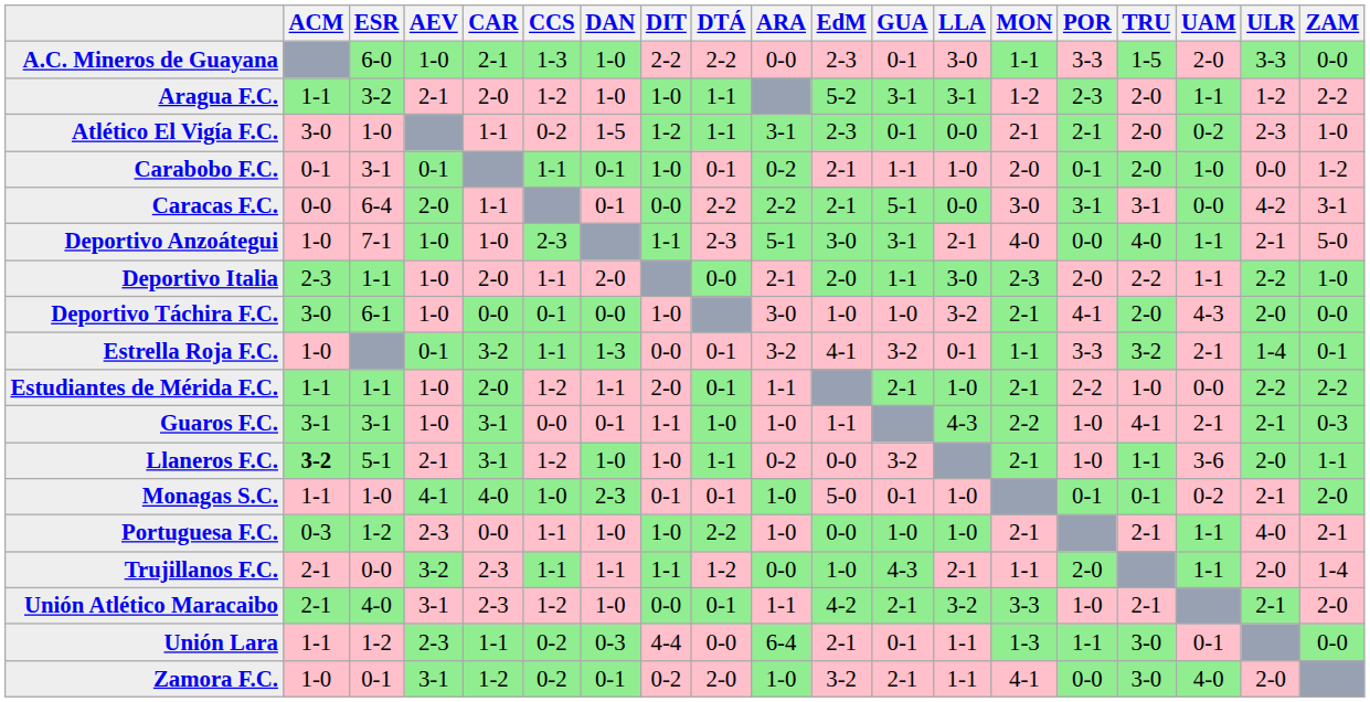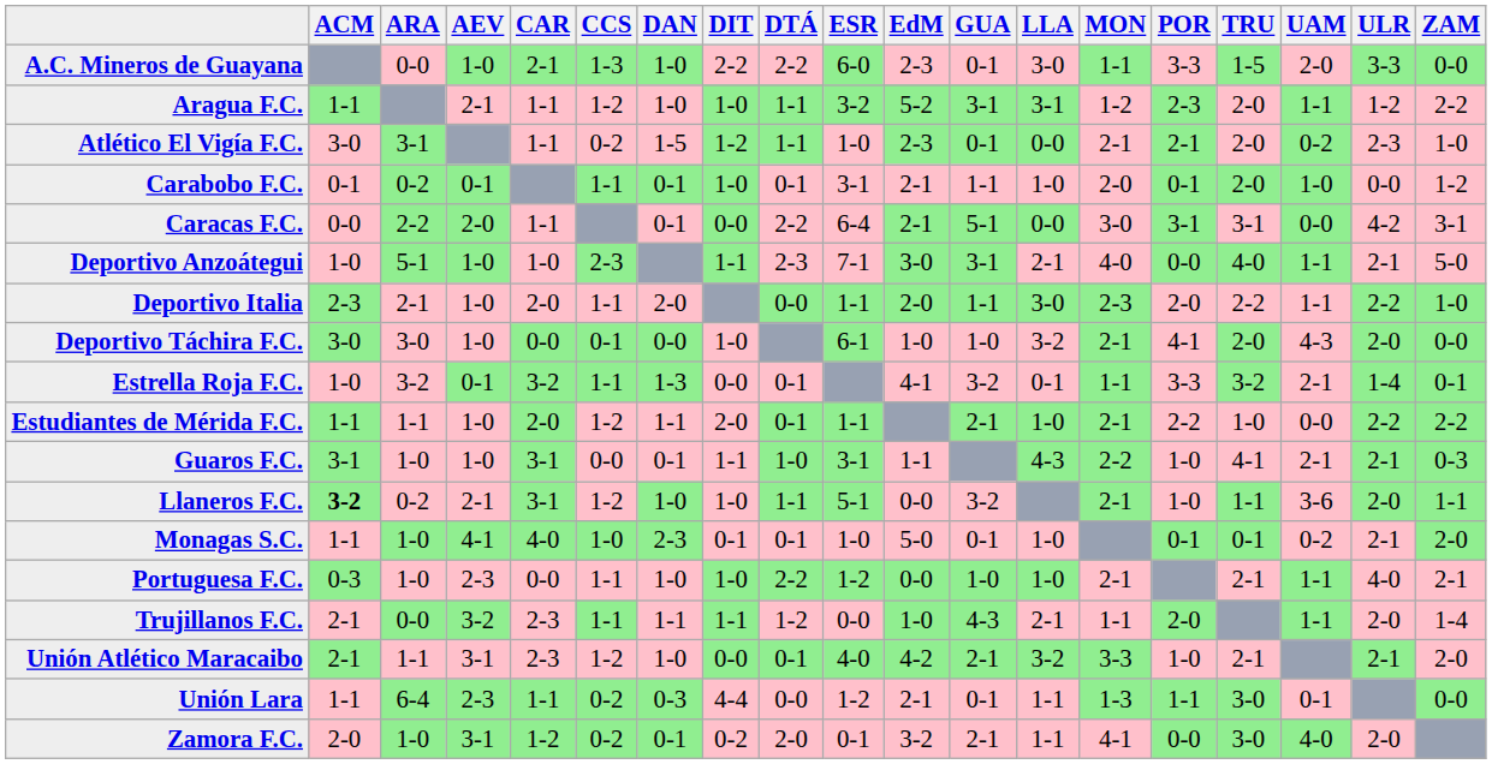 <table class="wikitable">
 <tr style="background:#eeeeee;">
 <td></td>
 <th><a href='#'>ACM</a></th>
-<th><a href='#'>ESR</a></th>
+<th><a href='#'>ARA</a></th>
 <th><a href='#'>AEV</a></th>
 <th><a href='#'>CAR</a></th>
 <th><a href='#'>CCS</a></th>
 <th><a href='#'>DAN</a></th>
 <th><a href='#'>DIT</a></th>
 <th><a href='#'>DTÁ</a></th>
-<th><a href='#'>ARA</a></th>
+<th><a href='#'>ESR</a></th>
 <th><a href='#'>EdM</a></th>
 <th><a href='#'>GUA</a></th>
 <th><a href='#'>LLA</a></th>
 <th><a href='#'>MON</a></th>
 <th><a href='#'>POR</a></th>
 <th><a href='#'>TRU</a></th>
 <th><a href='#'>UAM</a></th>
 <th><a href='#'>ULR</a></th>
 <th><a href='#'>ZAM</a></th>
 </tr>
 <tr align=center>
 <td style="background:#eeeeee;" align=right><strong><a href='#'>A.C. Mineros de Guayana</a></strong></td>
 <td style="background:#98A1B2"></td>
-<td bgcolor="lightgreen">6-0</td>
+<td bgcolor="pink">0-0</td>
 <td bgcolor="lightgreen">1-0</td>
 <td bgcolor="lightgreen">2-1</td>
 <td bgcolor="lightgreen">1-3</td>
 <td bgcolor="lightgreen">1-0</td>
 <td bgcolor="pink">2-2</td>
 <td bgcolor="pink">2-2</td>
-<td bgcolor="pink">0-0</td>
+<td bgcolor="lightgreen">6-0</td>
 <td bgcolor="pink">2-3</td>
 <td bgcolor="pink">0-1</td>
 <td bgcolor="pink">3-0</td>
 <td bgcolor="lightgreen">1-1</td>
 <td bgcolor="pink">3-3</td>
 <td bgcolor="lightgreen">1-5</td>
 <td bgcolor="pink">2-0</td>
 <td bgcolor="lightgreen">3-3</td>
 <td bgcolor="lightgreen">0-0</td>
 </tr>
 <tr align=center>
 <td style="background:#eeeeee;" align=right><strong><a href='#'>Aragua F.C.</a></strong></td>
 <td bgcolor="lightgreen">1-1</td>
-<td bgcolor="lightgreen">3-2</td>
+<td style="background:#98A1B2"></td>
 <td bgcolor="pink">2-1</td>
-<td bgcolor="pink">2-0</td>
+<td bgcolor="pink">1-1</td>
 <td bgcolor="pink">1-2</td>
 <td bgcolor="pink">1-0</td>
 <td bgcolor="lightgreen">1-0</td>
 <td bgcolor="lightgreen">1-1</td>
-<td style="background:#98A1B2"></td>
+<td bgcolor="lightgreen">3-2</td>
 <td bgcolor="lightgreen">5-2</td>
 <td bgcolor="lightgreen">3-1</td>
 <td bgcolor="lightgreen">3-1</td>
 <td bgcolor="pink">1-2</td>
 <td bgcolor="lightgreen">2-3</td>
 <td bgcolor="pink">2-0</td>
 <td bgcolor="lightgreen">1-1</td>
 <td bgcolor="pink">1-2</td>
 <td bgcolor="pink">2-2</td>
 </tr>
 <tr align=center>
 <td style="background:#eeeeee;" align=right><strong><a href='#'>Atlético El Vigía F.C.</a></strong></td>
 <td bgcolor="pink">3-0</td>
-<td bgcolor="pink">1-0</td>
+<td bgcolor="lightgreen">3-1</td>
 <td style="background:#98A1B2"></td>
 <td bgcolor="pink">1-1</td>
 <td bgcolor="pink">0-2</td>
 <td bgcolor="pink">1-5</td>
 <td bgcolor="lightgreen">1-2</td>
 <td bgcolor="lightgreen">1-1</td>
-<td bgcolor="lightgreen">3-1</td>
+<td bgcolor="pink">1-0</td>
 <td bgcolor="lightgreen">2-3</td>
 <td bgcolor="lightgreen">0-1</td>
 <td bgcolor="lightgreen">0-0</td>
 <td bgcolor="pink">2-1</td>
 <td bgcolor="lightgreen">2-1</td>
 <td bgcolor="pink">2-0</td>
 <td bgcolor="lightgreen">0-2</td>
 <td bgcolor="pink">2-3</td>
 <td bgcolor="pink">1-0</td>
 </tr>
 <tr align=center>
 <td style="background:#eeeeee;" align=right><strong><a href='#'>Carabobo F.C.</a></strong></td>
 <td bgcolor="pink">0-1</td>
-<td bgcolor="pink">3-1</td>
+<td bgcolor="lightgreen">0-2</td>
 <td bgcolor="lightgreen">0-1</td>
 <td style="background:#98A1B2"></td>
 <td bgcolor="lightgreen">1-1</td>
 <td bgcolor="lightgreen">0-1</td>
 <td bgcolor="lightgreen">1-0</td>
 <td bgcolor="pink">0-1</td>
-<td bgcolor="lightgreen">0-2</td>
+<td bgcolor="pink">3-1</td>
 <td bgcolor="pink">2-1</td>
 <td bgcolor="pink">1-1</td>
 <td bgcolor="pink">1-0</td>
 <td bgcolor="pink">2-0</td>
 <td bgcolor="lightgreen">0-1</td>
 <td bgcolor="lightgreen">2-0</td>
 <td bgcolor="lightgreen">1-0</td>
 <td bgcolor="pink">0-0</td>
 <td bgcolor="pink">1-2</td>
 </tr>
 <tr align=center>
 <td style="background:#eeeeee;" align=right><strong><a href='#'>Caracas F.C.</a></strong></td>
 <td bgcolor="pink">0-0</td>
-<td bgcolor="pink">6-4</td>
+<td bgcolor="lightgreen">2-2</td>
 <td bgcolor="lightgreen">2-0</td>
 <td bgcolor="pink">1-1</td>
 <td style="background:#98A1B2"></td>
 <td bgcolor="pink">0-1</td>
 <td bgcolor="lightgreen">0-0</td>
 <td bgcolor="pink">2-2</td>
-<td bgcolor="lightgreen">2-2</td>
+<td bgcolor="pink">6-4</td>
 <td bgcolor="lightgreen">2-1</td>
 <td bgcolor="lightgreen">5-1</td>
 <td bgcolor="lightgreen">0-0</td>
 <td bgcolor="pink">3-0</td>
 <td bgcolor="lightgreen">3-1</td>
 <td bgcolor="pink">3-1</td>
 <td bgcolor="lightgreen">0-0</td>
 <td bgcolor="pink">4-2</td>
 <td bgcolor="pink">3-1</td>
 </tr>
 <tr align=center>
 <td style="background:#eeeeee;" align=right><strong><a href='#'>Deportivo Anzoátegui</a></strong></td>
 <td bgcolor="pink">1-0</td>
-<td bgcolor="pink">7-1</td>
+<td bgcolor="lightgreen">5-1</td>
 <td bgcolor="lightgreen">1-0</td>
 <td bgcolor="pink">1-0</td>
 <td bgcolor="lightgreen">2-3</td>
 <td style="background:#98A1B2"></td>
 <td bgcolor="lightgreen">1-1</td>
 <td bgcolor="pink">2-3</td>
-<td bgcolor="lightgreen">5-1</td>
+<td bgcolor="pink">7-1</td>
 <td bgcolor="lightgreen">3-0</td>
 <td bgcolor="lightgreen">3-1</td>
 <td bgcolor="pink">2-1</td>
 <td bgcolor="pink">4-0</td>
 <td bgcolor="lightgreen">0-0</td>
 <td bgcolor="lightgreen">4-0</td>
 <td bgcolor="lightgreen">1-1</td>
 <td bgcolor="pink">2-1</td>
 <td bgcolor="pink">5-0</td>
 </tr>
 <tr align=center>
 <td style="background:#eeeeee;" align=right><strong><a href='#'>Deportivo Italia</a></strong></td>
 <td bgcolor="lightgreen">2-3</td>
-<td bgcolor="lightgreen">1-1</td>
+<td bgcolor="pink">2-1</td>
 <td bgcolor="pink">1-0</td>
 <td bgcolor="pink">2-0</td>
 <td bgcolor="pink">1-1</td>
 <td bgcolor="pink">2-0</td>
 <td style="background:#98A1B2"></td>
 <td bgcolor="lightgreen">0-0</td>
-<td bgcolor="pink">2-1</td>
+<td bgcolor="lightgreen">1-1</td>
 <td bgcolor="lightgreen">2-0</td>
 <td bgcolor="lightgreen">1-1</td>
 <td bgcolor="lightgreen">3-0</td>
 <td bgcolor="lightgreen">2-3</td>
 <td bgcolor="pink">2-0</td>
 <td bgcolor="pink">2-2</td>
 <td bgcolor="pink">1-1</td>
 <td bgcolor="lightgreen">2-2</td>
 <td bgcolor="lightgreen">1-0</td>
 </tr>
 <tr align=center>
 <td style="background:#eeeeee;" align=right><strong><a href='#'>Deportivo Táchira F.C.</a></strong></td>
 <td bgcolor="lightgreen">3-0</td>
-<td bgcolor="lightgreen">6-1</td>
+<td bgcolor="pink">3-0</td>
 <td bgcolor="pink">1-0</td>
 <td bgcolor="lightgreen">0-0</td>
 <td bgcolor="lightgreen">0-1</td>
 <td bgcolor="lightgreen">0-0</td>
 <td bgcolor="pink">1-0</td>
 <td style="background:#98A1B2"></td>
-<td bgcolor="pink">3-0</td>
+<td bgcolor="lightgreen">6-1</td>
 <td bgcolor="pink">1-0</td>
 <td bgcolor="pink">1-0</td>
 <td bgcolor="pink">3-2</td>
 <td bgcolor="lightgreen">2-1</td>
 <td bgcolor="pink">4-1</td>
 <td bgcolor="lightgreen">2-0</td>
 <td bgcolor="pink">4-3</td>
 <td bgcolor="lightgreen">2-0</td>
 <td bgcolor="lightgreen">0-0</td>
 </tr>
 <tr align=center>
 <td style="background:#eeeeee;" align=right><strong><a href='#'>Estrella Roja F.C.</a></strong></td>
 <td bgcolor="pink">1-0</td>
-<td style="background:#98A1B2"></td>
+<td bgcolor="pink">3-2</td>
 <td bgcolor="lightgreen">0-1</td>
 <td bgcolor="lightgreen">3-2</td>
 <td bgcolor="lightgreen">1-1</td>
 <td bgcolor="lightgreen">1-3</td>
 <td bgcolor="pink">0-0</td>
 <td bgcolor="pink">0-1</td>
-<td bgcolor="pink">3-2</td>
+<td style="background:#98A1B2"></td>
 <td bgcolor="pink">4-1</td>
 <td bgcolor="pink">3-2</td>
 <td bgcolor="pink">0-1</td>
 <td bgcolor="lightgreen">1-1</td>
 <td bgcolor="pink">3-3</td>
 <td bgcolor="lightgreen">3-2</td>
 <td bgcolor="pink">2-1</td>
 <td bgcolor="lightgreen">1-4</td>
 <td bgcolor="lightgreen">0-1</td>
 </tr>
 <tr align=center>
 <td style="background:#eeeeee;" align=right><strong><a href='#'>Estudiantes de Mérida F.C.</a></strong></td>
 <td bgcolor="lightgreen">1-1</td>
-<td bgcolor="lightgreen">1-1</td>
+<td bgcolor="pink">1-1</td>
 <td bgcolor="pink">1-0</td>
 <td bgcolor="lightgreen">2-0</td>
 <td bgcolor="pink">1-2</td>
 <td bgcolor="pink">1-1</td>
 <td bgcolor="pink">2-0</td>
 <td bgcolor="lightgreen">0-1</td>
-<td bgcolor="pink">1-1</td>
+<td bgcolor="lightgreen">1-1</td>
 <td style="background:#98A1B2"></td>
 <td bgcolor="lightgreen">2-1</td>
 <td bgcolor="lightgreen">1-0</td>
 <td bgcolor="lightgreen">2-1</td>
 <td bgcolor="pink">2-2</td>
 <td bgcolor="pink">1-0</td>
 <td bgcolor="pink">0-0</td>
 <td bgcolor="lightgreen">2-2</td>
 <td bgcolor="lightgreen">2-2</td>
 </tr>
 <tr align=center>
 <td style="background:#eeeeee;" align=right><strong><a href='#'>Guaros F.C.</a></strong></td>
 <td bgcolor="lightgreen">3-1</td>
-<td bgcolor="lightgreen">3-1</td>
+<td bgcolor="pink">1-0</td>
 <td bgcolor="pink">1-0</td>
 <td bgcolor="lightgreen">3-1</td>
 <td bgcolor="pink">0-0</td>
 <td bgcolor="pink">0-1</td>
 <td bgcolor="pink">1-1</td>
 <td bgcolor="lightgreen">1-0</td>
-<td bgcolor="pink">1-0</td>
+<td bgcolor="lightgreen">3-1</td>
 <td bgcolor="pink">1-1</td>
 <td style="background:#98A1B2"></td>
 <td bgcolor="lightgreen">4-3</td>
 <td bgcolor="lightgreen">2-2</td>
 <td bgcolor="pink">1-0</td>
 <td bgcolor="pink">4-1</td>
 <td bgcolor="pink">2-1</td>
 <td bgcolor="lightgreen">2-1</td>
 <td bgcolor="lightgreen">0-3</td>
 </tr>
 <tr align=center>
 <td style="background:#eeeeee;" align=right><strong><a href='#'>Llaneros F.C.</a></strong></td>
 <td bgcolor="lightgreen"><strong>3-2</strong></td>
-<td bgcolor="lightgreen">5-1</td>
+<td bgcolor="pink">0-2</td>
 <td bgcolor="pink">2-1</td>
 <td bgcolor="lightgreen">3-1</td>
 <td bgcolor="pink">1-2</td>
 <td bgcolor="lightgreen">1-0</td>
 <td bgcolor="pink">1-0</td>
 <td bgcolor="lightgreen">1-1</td>
-<td bgcolor="pink">0-2</td>
+<td bgcolor="lightgreen">5-1</td>
 <td bgcolor="pink">0-0</td>
 <td bgcolor="pink">3-2</td>
 <td style="background:#98A1B2"></td>
 <td bgcolor="lightgreen">2-1</td>
 <td bgcolor="pink">1-0</td>
 <td bgcolor="lightgreen">1-1</td>
 <td bgcolor="pink">3-6</td>
 <td bgcolor="lightgreen">2-0</td>
 <td bgcolor="lightgreen">1-1</td>
 </tr>
 <tr align=center>
 <td style="background:#eeeeee;" align=right><strong><a href='#'>Monagas S.C.</a></strong></td>
 <td bgcolor="pink">1-1</td>
-<td bgcolor="pink">1-0</td>
+<td bgcolor="lightgreen">1-0</td>
 <td bgcolor="lightgreen">4-1</td>
 <td bgcolor="lightgreen">4-0</td>
 <td bgcolor="lightgreen">1-0</td>
 <td bgcolor="lightgreen">2-3</td>
 <td bgcolor="pink">0-1</td>
 <td bgcolor="pink">0-1</td>
-<td bgcolor="lightgreen">1-0</td>
+<td bgcolor="pink">1-0</td>
 <td bgcolor="pink">5-0</td>
 <td bgcolor="pink">0-1</td>
 <td bgcolor="pink">1-0</td>
 <td style="background:#98A1B2"></td>
 <td bgcolor="lightgreen">0-1</td>
 <td bgcolor="lightgreen">0-1</td>
 <td bgcolor="pink">0-2</td>
 <td bgcolor="pink">2-1</td>
 <td bgcolor="lightgreen">2-0</td>
 </tr>
 <tr align=center>
 <td style="background:#eeeeee;" align=right><strong><a href='#'>Portuguesa F.C.</a></strong></td>
 <td bgcolor="lightgreen">0-3</td>
-<td bgcolor="lightgreen">1-2</td>
+<td bgcolor="pink">1-0</td>
 <td bgcolor="pink">2-3</td>
 <td bgcolor="pink">0-0</td>
 <td bgcolor="pink">1-1</td>
 <td bgcolor="pink">1-0</td>
 <td bgcolor="lightgreen">1-0</td>
 <td bgcolor="lightgreen">2-2</td>
-<td bgcolor="pink">1-0</td>
+<td bgcolor="lightgreen">1-2</td>
 <td bgcolor="lightgreen">0-0</td>
 <td bgcolor="lightgreen">1-0</td>
 <td bgcolor="lightgreen">1-0</td>
 <td bgcolor="pink">2-1</td>
 <td style="background:#98A1B2"></td>
 <td bgcolor="pink">2-1</td>
 <td bgcolor="lightgreen">1-1</td>
 <td bgcolor="pink">4-0</td>
 <td bgcolor="pink">2-1</td>
 </tr>
 <tr align=center>
 <td style="background:#eeeeee;" align=right><strong><a href='#'>Trujillanos F.C.</a></strong></td>
 <td bgcolor="pink">2-1</td>
-<td bgcolor="pink">0-0</td>
+<td bgcolor="lightgreen">0-0</td>
 <td bgcolor="lightgreen">3-2</td>
 <td bgcolor="pink">2-3</td>
 <td bgcolor="lightgreen">1-1</td>
 <td bgcolor="pink">1-1</td>
 <td bgcolor="lightgreen">1-1</td>
 <td bgcolor="pink">1-2</td>
-<td bgcolor="lightgreen">0-0</td>
+<td bgcolor="pink">0-0</td>
 <td bgcolor="lightgreen">1-0</td>
 <td bgcolor="lightgreen">4-3</td>
 <td bgcolor="pink">2-1</td>
 <td bgcolor="pink">1-1</td>
 <td bgcolor="lightgreen">2-0</td>
 <td style="background:#98A1B2"></td>
 <td bgcolor="lightgreen">1-1</td>
 <td bgcolor="pink">2-0</td>
 <td bgcolor="pink">1-4</td>
 </tr>
 <tr align=center>
 <td style="background:#eeeeee;" align=right><strong><a href='#'>Unión Atlético Maracaibo</a></strong></td>
 <td bgcolor="lightgreen">2-1</td>
-<td bgcolor="lightgreen">4-0</td>
+<td bgcolor="pink">1-1</td>
 <td bgcolor="pink">3-1</td>
 <td bgcolor="pink">2-3</td>
 <td bgcolor="pink">1-2</td>
 <td bgcolor="pink">1-0</td>
 <td bgcolor="lightgreen">0-0</td>
 <td bgcolor="lightgreen">0-1</td>
-<td bgcolor="pink">1-1</td>
+<td bgcolor="lightgreen">4-0</td>
 <td bgcolor="lightgreen">4-2</td>
 <td bgcolor="lightgreen">2-1</td>
 <td bgcolor="lightgreen">3-2</td>
 <td bgcolor="lightgreen">3-3</td>
 <td bgcolor="pink">1-0</td>
 <td bgcolor="pink">2-1</td>
 <td style="background:#98A1B2"></td>
 <td bgcolor="lightgreen">2-1</td>
 <td bgcolor="pink">2-0</td>
 </tr>
 <tr align=center>
 <td style="background:#eeeeee;" align=right><strong><a href='#'>Unión Lara</a></strong></td>
 <td bgcolor="pink">1-1</td>
-<td bgcolor="pink">1-2</td>
+<td bgcolor="lightgreen">6-4</td>
 <td bgcolor="lightgreen">2-3</td>
 <td bgcolor="lightgreen">1-1</td>
 <td bgcolor="lightgreen">0-2</td>
 <td bgcolor="lightgreen">0-3</td>
 <td bgcolor="pink">4-4</td>
 <td bgcolor="pink">0-0</td>
-<td bgcolor="lightgreen">6-4</td>
+<td bgcolor="pink">1-2</td>
 <td bgcolor="pink">2-1</td>
 <td bgcolor="pink">0-1</td>
 <td bgcolor="pink">1-1</td>
 <td bgcolor="lightgreen">1-3</td>
 <td bgcolor="lightgreen">1-1</td>
 <td bgcolor="lightgreen">3-0</td>
 <td bgcolor="pink">0-1</td>
 <td style="background:#98A1B2"></td>
 <td bgcolor="lightgreen">0-0</td>
 </tr>
 <tr align=center>
 <td style="background:#eeeeee;" align=right><strong><a href='#'>Zamora F.C.</a></strong></td>
-<td bgcolor="pink">1-0</td>
-<td bgcolor="pink">0-1</td>
+<td bgcolor="pink">2-0</td>
+<td bgcolor="lightgreen">1-0</td>
 <td bgcolor="lightgreen">3-1</td>
 <td bgcolor="lightgreen">1-2</td>
 <td bgcolor="lightgreen">0-2</td>
 <td bgcolor="lightgreen">0-1</td>
 <td bgcolor="pink">0-2</td>
 <td bgcolor="pink">2-0</td>
-<td bgcolor="lightgreen">1-0</td>
+<td bgcolor="pink">0-1</td>
 <td bgcolor="pink">3-2</td>
 <td bgcolor="pink">2-1</td>
 <td bgcolor="pink">1-1</td>
 <td bgcolor="pink">4-1</td>
 <td bgcolor="lightgreen">0-0</td>
 <td bgcolor="lightgreen">3-0</td>
 <td bgcolor="lightgreen">4-0</td>
 <td bgcolor="pink">2-0</td>
 <td style="background:#98A1B2"></td>
 </tr>
 </table>
